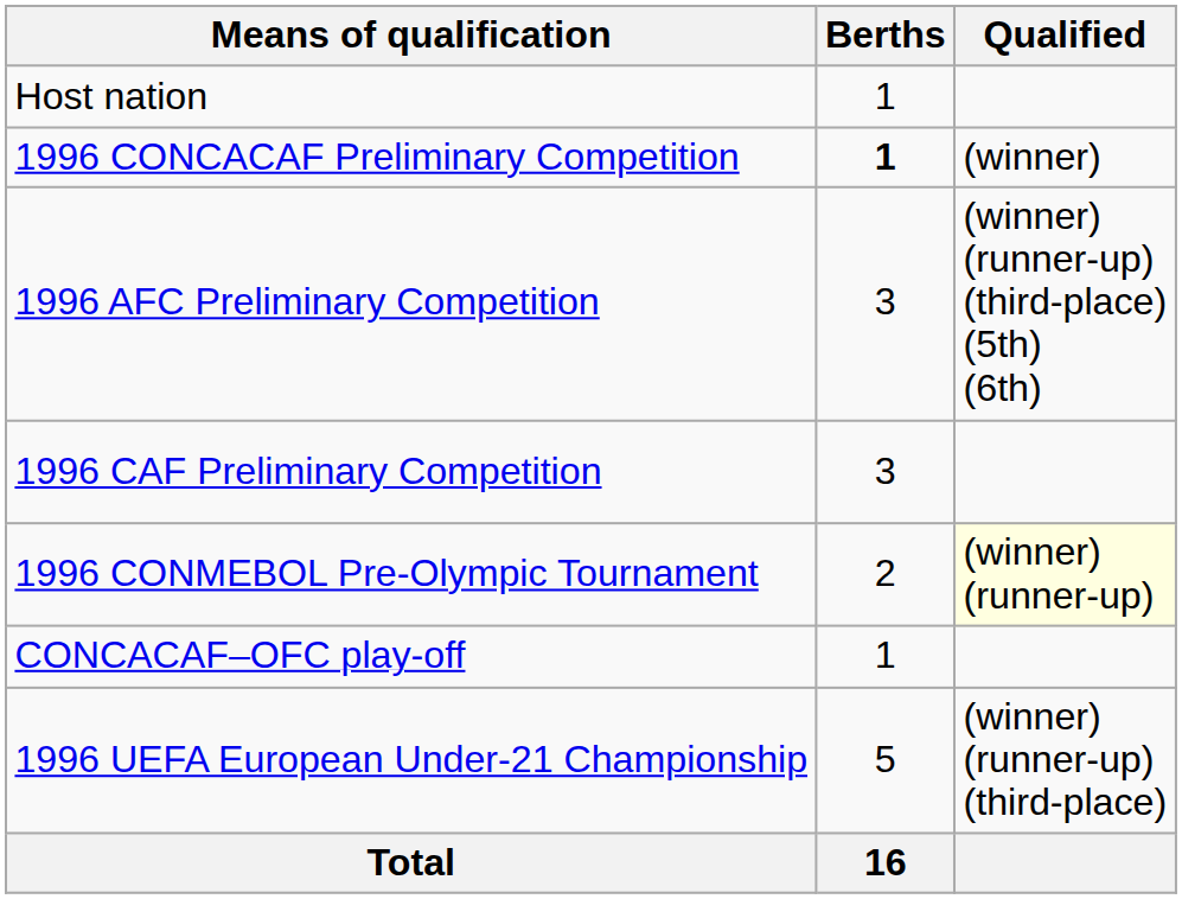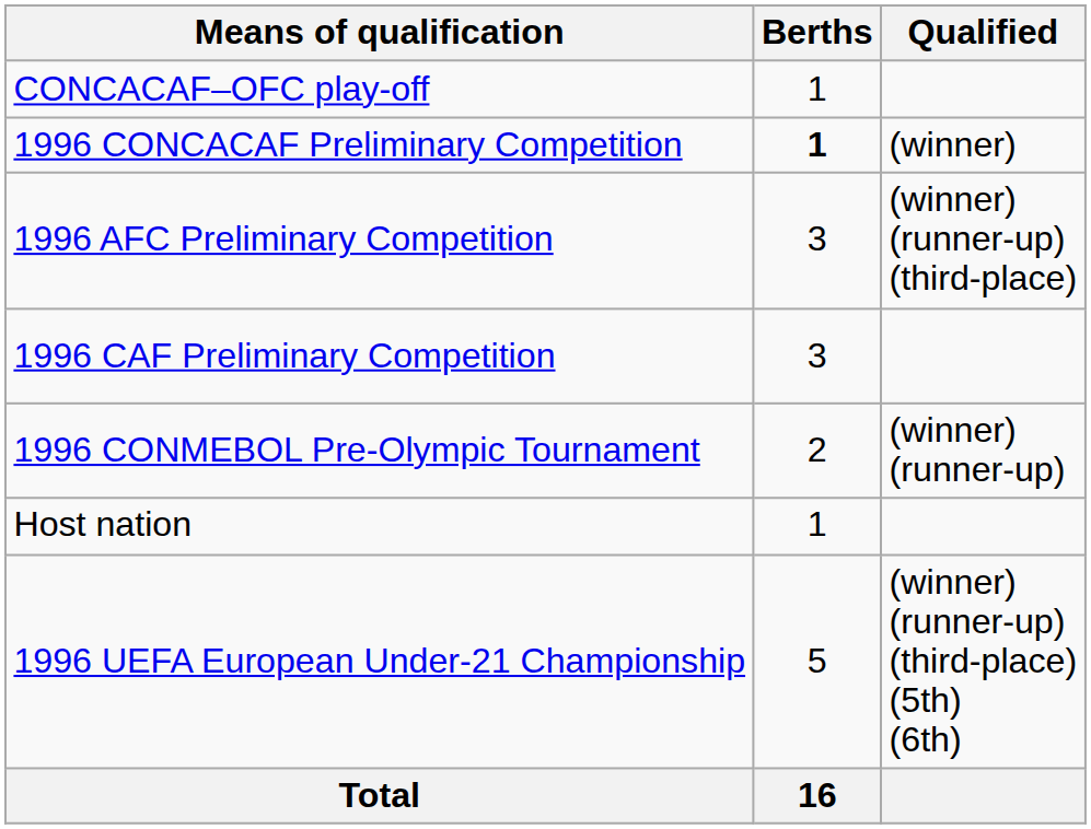 <table class="wikitable">
 <tr>
 <th>Means of qualification</th>
 <th>Berths</th>
 <th>Qualified</th>
 </tr>
 <tr>
-<td>Host nation</td>
-<td style="text-align:center;">1</td>
+<td><a href='#'>CONCACAF–OFC play-off</a></td>
+<td align="center">1</td>
 <td></td>
 </tr>
 <tr>
 <td><a href='#'>1996 CONCACAF Preliminary Competition</a></td>
 <td style="text-align:center;"><strong>1</strong></td>
 <td> (winner)</td>
 </tr>
 <tr>
 <td><a href='#'>1996 AFC Preliminary Competition</a></td>
 <td style="text-align:center;">3</td>
-<td> (winner)<br> (runner-up)<br> (third-place)<br> (5th)<br> (6th)</td>
+<td> (winner)<br> (runner-up)<br> (third-place)</td>
 </tr>
 <tr>
 <td><a href='#'>1996 CAF Preliminary Competition</a></td>
 <td style="text-align:center;">3</td>
 <td><br><br></td>
 </tr>
 <tr>
 <td><a href='#'>1996 CONMEBOL Pre-Olympic Tournament</a></td>
 <td style="text-align:center;">2</td>
-<td style="background: lightyellow;"> (winner)<br> (runner-up)</td>
+<td> (winner)<br> (runner-up)</td>
 </tr>
 <tr>
-<td><a href='#'>CONCACAF–OFC play-off</a></td>
-<td align="center">1</td>
+<td>Host nation</td>
+<td style="text-align:center;">1</td>
 <td></td>
 </tr>
 <tr>
 <td><a href='#'>1996 UEFA European Under-21 Championship</a></td>
 <td style="text-align:center;">5</td>
-<td> (winner)<br> (runner-up)<br> (third-place)</td>
+<td> (winner)<br> (runner-up)<br> (third-place)<br> (5th)<br> (6th)</td>
 </tr>
 <tr>
 <th>Total</th>
 <th>16</th>
 <th></th>
 </tr>
 </table>
